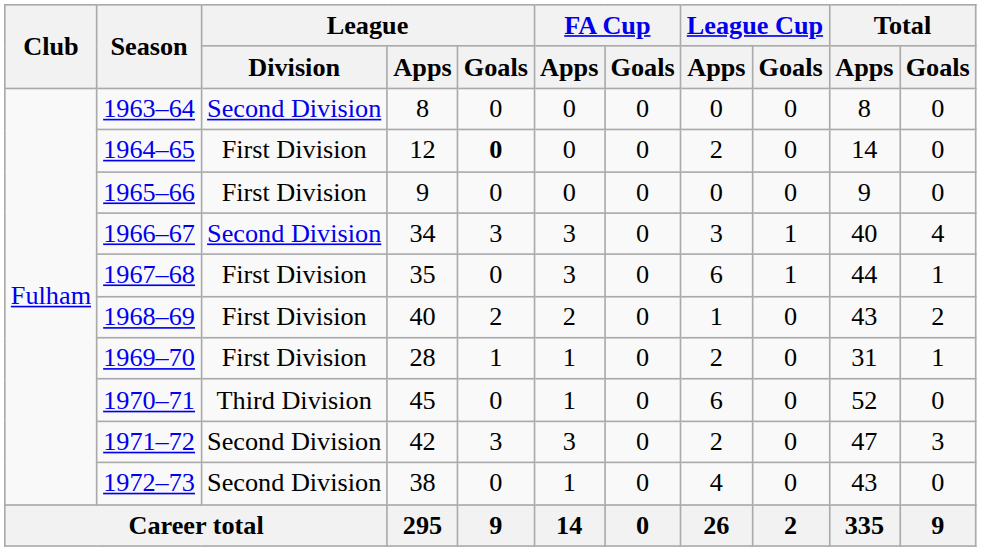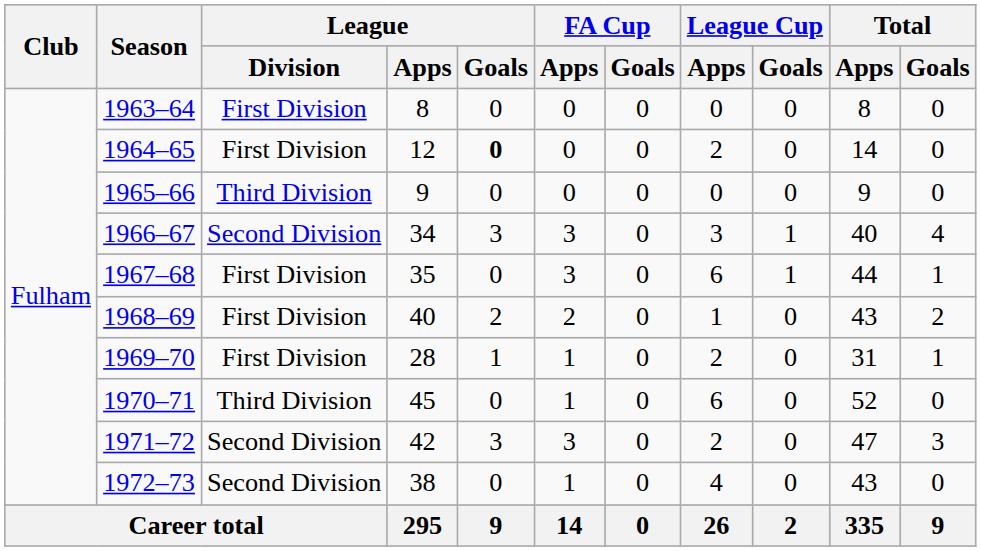 <table class="wikitable" style="text-align:center">
 <tr>
 <th rowspan="2">Club</th>
 <th rowspan="2">Season</th>
 <th colspan="3">League</th>
 <th colspan="2"><a href='#'>FA Cup</a></th>
 <th colspan="2"><a href='#'>League Cup</a></th>
 <th colspan="2">Total</th>
 </tr>
 <tr>
 <th>Division</th>
 <th>Apps</th>
 <th>Goals</th>
 <th>Apps</th>
 <th>Goals</th>
 <th>Apps</th>
 <th>Goals</th>
 <th>Apps</th>
 <th>Goals</th>
 </tr>
 <tr>
 <td rowspan="10"><a href='#'>Fulham</a></td>
 <td><a href='#'>1963–64</a></td>
-<td><a href='#'>Second Division</a></td>
+<td><a href='#'>First Division</a></td>
 <td>8</td>
 <td>0</td>
 <td>0</td>
 <td>0</td>
 <td>0</td>
 <td>0</td>
 <td>8</td>
 <td>0</td>
 </tr>
 <tr>
 <td><a href='#'>1964–65</a></td>
 <td>First Division</td>
 <td>12</td>
 <td><strong>0</strong></td>
 <td>0</td>
 <td>0</td>
 <td>2</td>
 <td>0</td>
 <td>14</td>
 <td>0</td>
 </tr>
 <tr>
 <td><a href='#'>1965–66</a></td>
-<td>First Division</td>
+<td><a href='#'>Third Division</a></td>
 <td>9</td>
 <td>0</td>
 <td>0</td>
 <td>0</td>
 <td>0</td>
 <td>0</td>
 <td>9</td>
 <td>0</td>
 </tr>
 <tr>
 <td><a href='#'>1966–67</a></td>
 <td><a href='#'>Second Division</a></td>
 <td>34</td>
 <td>3</td>
 <td>3</td>
 <td>0</td>
 <td>3</td>
 <td>1</td>
 <td>40</td>
 <td>4</td>
 </tr>
 <tr>
 <td><a href='#'>1967–68</a></td>
 <td>First Division</td>
 <td>35</td>
 <td>0</td>
 <td>3</td>
 <td>0</td>
 <td>6</td>
 <td>1</td>
 <td>44</td>
 <td>1</td>
 </tr>
 <tr>
 <td><a href='#'>1968–69</a></td>
 <td>First Division</td>
 <td>40</td>
 <td>2</td>
 <td>2</td>
 <td>0</td>
 <td>1</td>
 <td>0</td>
 <td>43</td>
 <td>2</td>
 </tr>
 <tr>
 <td><a href='#'>1969–70</a></td>
 <td>First Division</td>
 <td>28</td>
 <td>1</td>
 <td>1</td>
 <td>0</td>
 <td>2</td>
 <td>0</td>
 <td>31</td>
 <td>1</td>
 </tr>
 <tr>
 <td><a href='#'>1970–71</a></td>
 <td>Third Division</td>
 <td>45</td>
 <td>0</td>
 <td>1</td>
 <td>0</td>
 <td>6</td>
 <td>0</td>
 <td>52</td>
 <td>0</td>
 </tr>
 <tr>
 <td><a href='#'>1971–72</a></td>
 <td>Second Division</td>
 <td>42</td>
 <td>3</td>
 <td>3</td>
 <td>0</td>
 <td>2</td>
 <td>0</td>
 <td>47</td>
 <td>3</td>
 </tr>
 <tr>
 <td><a href='#'>1972–73</a></td>
 <td>Second Division</td>
 <td>38</td>
 <td>0</td>
 <td>1</td>
 <td>0</td>
 <td>4</td>
 <td>0</td>
 <td>43</td>
 <td>0</td>
 </tr>
 <tr>
 <th colspan="3">Career total</th>
 <th>295</th>
 <th>9</th>
 <th>14</th>
 <th>0</th>
 <th>26</th>
 <th>2</th>
 <th>335</th>
 <th>9</th>
 </tr>
 </table>
